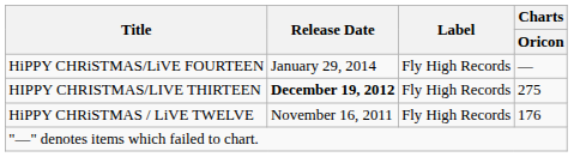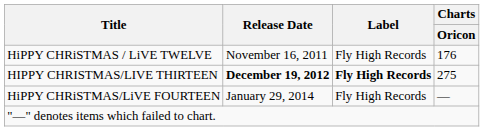 <table class="wikitable">
 <tr>
 <th rowspan="2">Title</th>
 <th rowspan="2">Release Date</th>
 <th rowspan="2">Label</th>
 <th>Charts</th>
 </tr>
 <tr>
 <th>Oricon</th>
 </tr>
 <tr>
+<td>HiPPY CHRiSTMAS / LiVE TWELVE</td>
+<td>November 16, 2011</td>
+<td>Fly High Records</td>
+<td>176</td>
+</tr>
+<tr>
+<td>HIPPY CHRISTMAS/LIVE THIRTEEN</td>
+<td><strong>December 19, 2012</strong></td>
+<td><strong>Fly High Records</strong></td>
+<td>275</td>
+</tr>
+<tr>
 <td>HiPPY CHRiSTMAS/LiVE FOURTEEN</td>
 <td>January 29, 2014</td>
 <td>Fly High Records</td>
 <td>—</td>
 </tr>
 <tr>
-<td>HIPPY CHRISTMAS/LIVE THIRTEEN</td>
-<td><strong>December 19, 2012</strong></td>
-<td>Fly High Records</td>
-<td>275</td>
-</tr>
-<tr>
-<td>HiPPY CHRiSTMAS / LiVE TWELVE</td>
-<td>November 16, 2011</td>
-<td>Fly High Records</td>
-<td>176</td>
-</tr>
-<tr>
 <td colspan="4">"—" denotes items which failed to chart.</td>
 </tr>
 </table>
